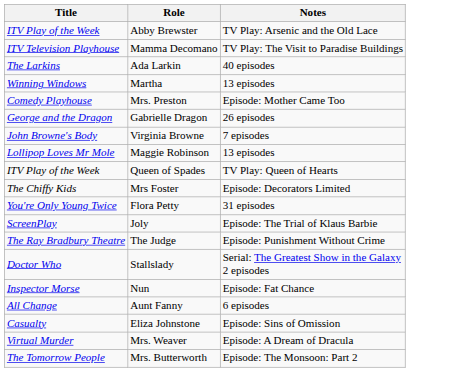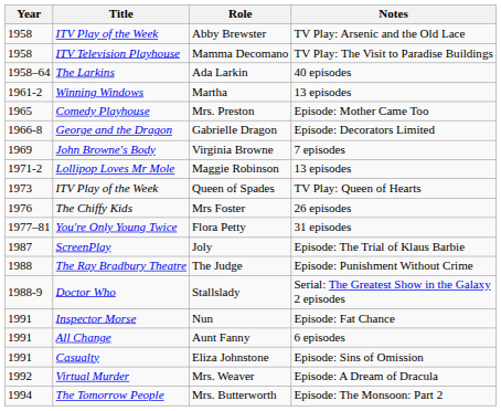 <table class="wikitable">
 <tr>
+<th>Year</th>
 <th>Title</th>
 <th>Role</th>
 <th>Notes</th>
 </tr>
 <tr>
+<td>1958</td>
 <td><em><a href='#'>ITV Play of the Week</a></em></td>
 <td>Abby Brewster</td>
 <td>TV Play: Arsenic and the Old Lace</td>
 </tr>
 <tr>
+<td>1958</td>
 <td><em><a href='#'>ITV Television Playhouse</a></em></td>
 <td>Mamma Decomano</td>
 <td>TV Play: The Visit to Paradise Buildings</td>
 </tr>
 <tr>
+<td>1958–64</td>
 <td><a href='#'><em>The Larkins</em></a></td>
 <td>Ada Larkin</td>
 <td>40 episodes</td>
 </tr>
 <tr>
+<td>1961-2</td>
 <td><a href='#'><em>Winning Windows</em></a></td>
 <td>Martha</td>
 <td>13 episodes</td>
 </tr>
 <tr>
+<td>1965</td>
 <td><em><a href='#'>Comedy Playhouse</a></em></td>
 <td>Mrs. Preston</td>
 <td>Episode: Mother Came Too</td>
 </tr>
 <tr>
+<td>1966-8</td>
 <td><a href='#'><em>George and the Dragon</em></a></td>
 <td>Gabrielle Dragon</td>
-<td>26 episodes</td>
+<td>Episode: Decorators Limited</td>
 </tr>
 <tr>
+<td>1969</td>
 <td><em><a href='#'>John Browne's Body</a></em></td>
 <td>Virginia Browne</td>
 <td>7 episodes</td>
 </tr>
 <tr>
+<td>1971-2</td>
 <td><em><a href='#'>Lollipop Loves Mr Mole</a></em></td>
 <td>Maggie Robinson</td>
 <td>13 episodes</td>
 </tr>
 <tr>
+<td>1973</td>
 <td><em>ITV Play of the Week</em></td>
 <td>Queen of Spades</td>
 <td>TV Play: Queen of Hearts</td>
 </tr>
 <tr>
+<td>1976</td>
 <td><em>The Chiffy Kids</em></td>
 <td>Mrs Foster</td>
-<td>Episode: Decorators Limited</td>
+<td>26 episodes</td>
 </tr>
 <tr>
+<td>1977–81</td>
 <td><em><a href='#'>You're Only Young Twice</a></em></td>
 <td>Flora Petty</td>
 <td>31 episodes</td>
 </tr>
 <tr>
+<td>1987</td>
 <td><em><a href='#'>ScreenPlay</a></em></td>
 <td>Joly</td>
 <td>Episode: The Trial of Klaus Barbie</td>
 </tr>
 <tr>
+<td>1988</td>
 <td><a href='#'><em>The Ray Bradbury Theatre</em></a></td>
 <td>The Judge</td>
 <td>Episode: Punishment Without Crime</td>
 </tr>
 <tr>
+<td>1988-9</td>
 <td><em><a href='#'>Doctor Who</a></em></td>
 <td>Stallslady</td>
 <td>Serial: <a href='#'>The Greatest Show in the Galaxy</a><br>2 episodes</td>
 </tr>
 <tr>
+<td>1991</td>
 <td><a href='#'><em>Inspector Morse</em></a></td>
 <td>Nun</td>
 <td>Episode: Fat Chance</td>
 </tr>
 <tr>
+<td>1991</td>
 <td><em><a href='#'>All Change</a></em></td>
 <td>Aunt Fanny</td>
 <td>6 episodes</td>
 </tr>
 <tr>
+<td>1991</td>
 <td><a href='#'><em>Casualty</em></a></td>
 <td>Eliza Johnstone</td>
 <td>Episode: Sins of Omission</td>
 </tr>
 <tr>
+<td>1992</td>
 <td><a href='#'><em>Virtual Murder</em></a></td>
 <td>Mrs. Weaver</td>
 <td>Episode: A Dream of Dracula</td>
 </tr>
 <tr>
+<td>1994</td>
 <td><em><a href='#'>The Tomorrow People</a></em></td>
 <td>Mrs. Butterworth</td>
 <td>Episode: The Monsoon: Part 2</td>
 </tr>
 </table>
